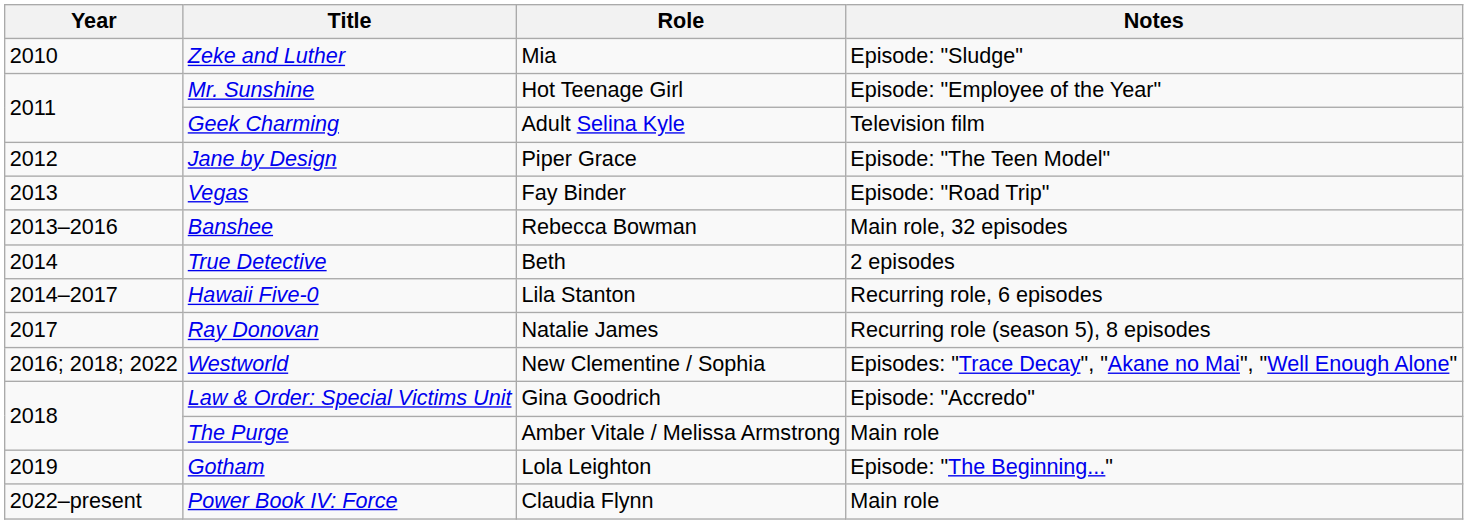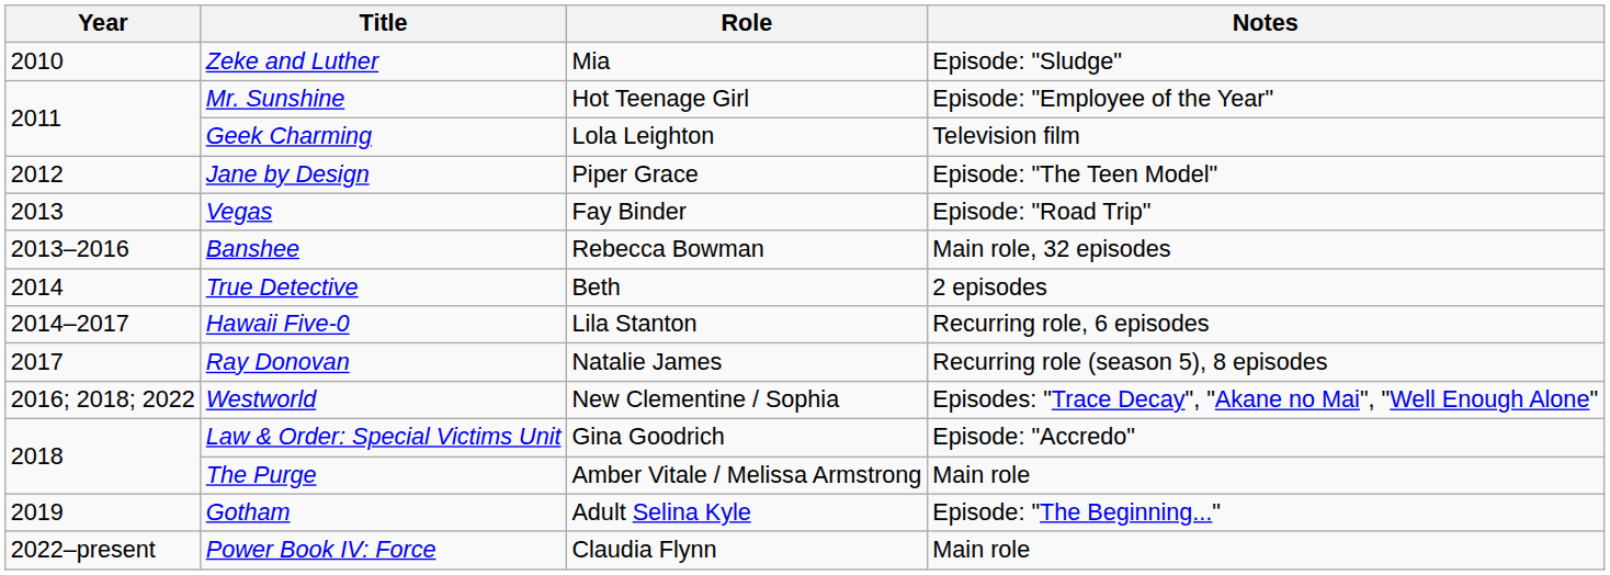 <table class="wikitable sortable">
 <tr>
 <th>Year</th>
 <th>Title</th>
 <th>Role</th>
 <th>Notes</th>
 </tr>
 <tr>
 <td>2010</td>
 <td><em><a href='#'>Zeke and Luther</a></em></td>
 <td>Mia</td>
 <td>Episode: "Sludge"</td>
 </tr>
 <tr>
 <td rowspan="2">2011</td>
 <td><em><a href='#'>Mr. Sunshine</a></em></td>
 <td>Hot Teenage Girl</td>
 <td>Episode: "Employee of the Year"</td>
 </tr>
 <tr>
 <td><em><a href='#'>Geek Charming</a></em></td>
-<td>Adult <a href='#'>Selina Kyle</a></td>
+<td>Lola Leighton</td>
 <td>Television film</td>
 </tr>
 <tr>
 <td>2012</td>
 <td><em><a href='#'>Jane by Design</a></em></td>
 <td>Piper Grace</td>
 <td>Episode: "The Teen Model"</td>
 </tr>
 <tr>
 <td>2013</td>
 <td><em><a href='#'>Vegas</a></em></td>
 <td>Fay Binder</td>
 <td>Episode: "Road Trip"</td>
 </tr>
 <tr>
 <td>2013–2016</td>
 <td><em><a href='#'>Banshee</a></em></td>
 <td>Rebecca Bowman</td>
 <td>Main role, 32 episodes</td>
 </tr>
 <tr>
 <td>2014</td>
 <td><em><a href='#'>True Detective</a></em></td>
 <td>Beth</td>
 <td>2 episodes</td>
 </tr>
 <tr>
 <td>2014–2017</td>
 <td><em><a href='#'>Hawaii Five-0</a></em></td>
 <td>Lila Stanton</td>
 <td>Recurring role, 6 episodes</td>
 </tr>
 <tr>
 <td>2017</td>
 <td><em><a href='#'>Ray Donovan</a></em></td>
 <td>Natalie James</td>
 <td>Recurring role (season 5), 8 episodes</td>
 </tr>
 <tr>
 <td>2016; 2018; 2022</td>
 <td><em><a href='#'>Westworld</a></em></td>
 <td>New Clementine / Sophia</td>
 <td>Episodes: "<a href='#'>Trace Decay</a>", "<a href='#'>Akane no Mai</a>", "<a href='#'>Well Enough Alone</a>"</td>
 </tr>
 <tr>
 <td rowspan="2">2018</td>
 <td><em><a href='#'>Law & Order: Special Victims Unit</a></em></td>
 <td>Gina Goodrich</td>
 <td>Episode: "Accredo"</td>
 </tr>
 <tr>
 <td><em><a href='#'>The Purge</a></em></td>
 <td>Amber Vitale / Melissa Armstrong</td>
 <td>Main role</td>
 </tr>
 <tr>
 <td>2019</td>
 <td><em><a href='#'>Gotham</a></em></td>
-<td>Lola Leighton</td>
+<td>Adult <a href='#'>Selina Kyle</a></td>
 <td>Episode: "<a href='#'>The Beginning...</a>"</td>
 </tr>
 <tr>
 <td>2022–present</td>
 <td><em><a href='#'>Power Book IV: Force</a></em></td>
 <td>Claudia Flynn</td>
 <td>Main role</td>
 </tr>
 </table>
